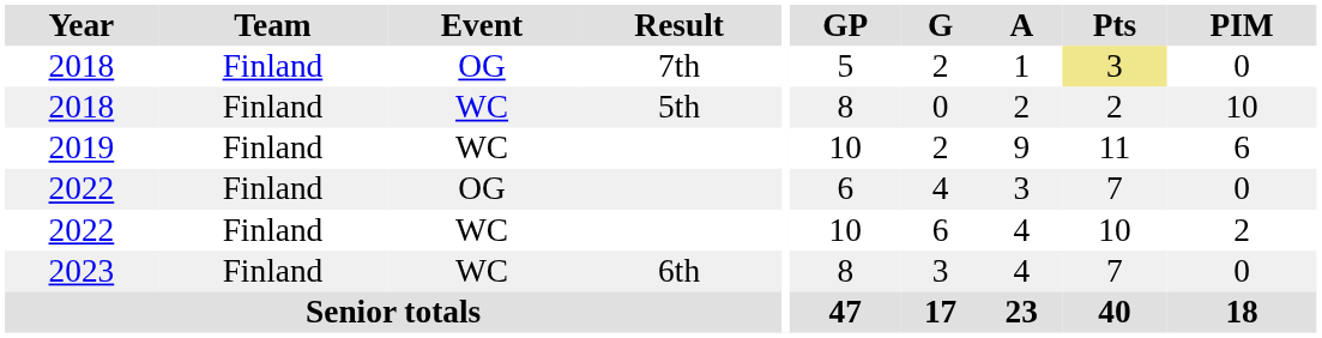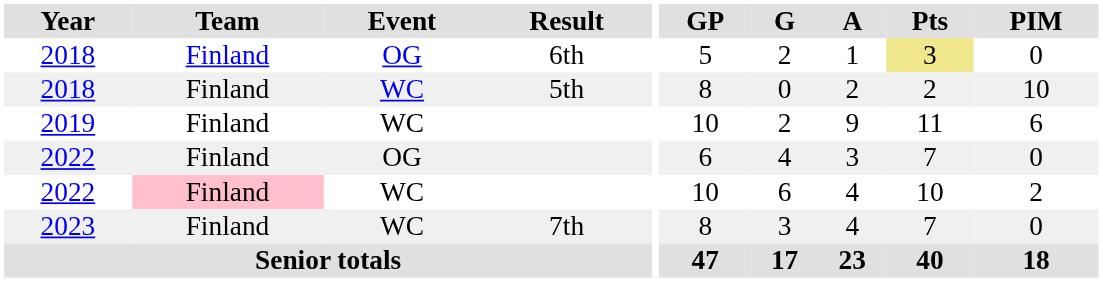 <table border="0" cellpadding="1" cellspacing="0" ID="Table3" style="text-align:center; width:40em">
 <tr ALIGN="center" bgcolor="#e0e0e0">
 <th>Year</th>
 <th>Team</th>
 <th>Event</th>
 <th>Result</th>
 <th rowspan="99" bgcolor="#ffffff"></th>
 <th>GP</th>
 <th>G</th>
 <th>A</th>
 <th>Pts</th>
 <th>PIM</th>
 </tr>
 <tr>
 <td><a href='#'>2018</a></td>
 <td><a href='#'>Finland</a></td>
 <td><a href='#'>OG</a></td>
-<td>7th</td>
+<td>6th</td>
 <td>5</td>
 <td>2</td>
 <td>1</td>
 <td style="background: khaki;">3</td>
 <td>0</td>
 </tr>
 <tr bgcolor="#f0f0f0">
 <td><a href='#'>2018</a></td>
 <td>Finland</td>
 <td><a href='#'>WC</a></td>
 <td>5th</td>
 <td>8</td>
 <td>0</td>
 <td>2</td>
 <td>2</td>
 <td>10</td>
 </tr>
 <tr>
 <td><a href='#'>2019</a></td>
 <td>Finland</td>
 <td>WC</td>
 <td></td>
 <td>10</td>
 <td>2</td>
 <td>9</td>
 <td>11</td>
 <td>6</td>
 </tr>
 <tr bgcolor="#f0f0f0">
 <td><a href='#'>2022</a></td>
 <td>Finland</td>
 <td>OG</td>
 <td></td>
 <td>6</td>
 <td>4</td>
 <td>3</td>
 <td>7</td>
 <td>0</td>
 </tr>
 <tr>
 <td><a href='#'>2022</a></td>
-<td>Finland</td>
+<td style="background: pink;">Finland</td>
 <td>WC</td>
 <td></td>
 <td>10</td>
 <td>6</td>
 <td>4</td>
 <td>10</td>
 <td>2</td>
 </tr>
 <tr bgcolor="#f0f0f0">
 <td><a href='#'>2023</a></td>
 <td>Finland</td>
 <td>WC</td>
-<td>6th</td>
+<td>7th</td>
 <td>8</td>
 <td>3</td>
 <td>4</td>
 <td>7</td>
 <td>0</td>
 </tr>
 <tr bgcolor="#e0e0e0">
 <th colspan="4">Senior totals</th>
 <th>47</th>
 <th>17</th>
 <th>23</th>
 <th>40</th>
 <th>18</th>
 </tr>
 </table>
